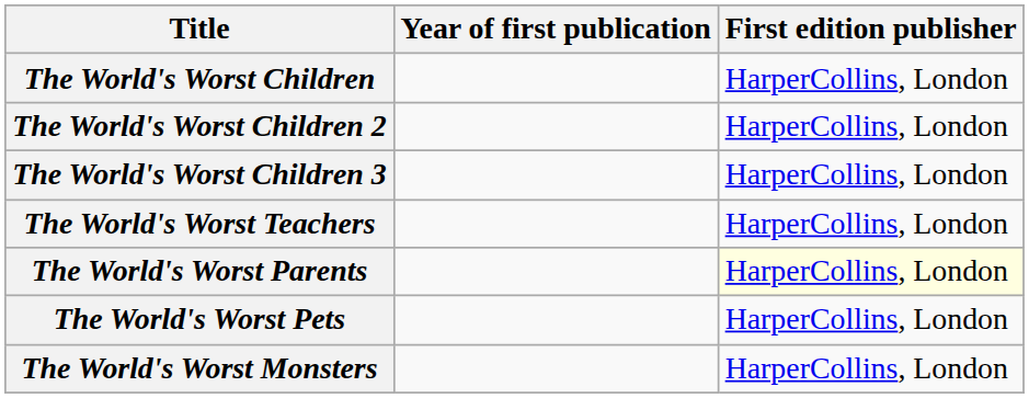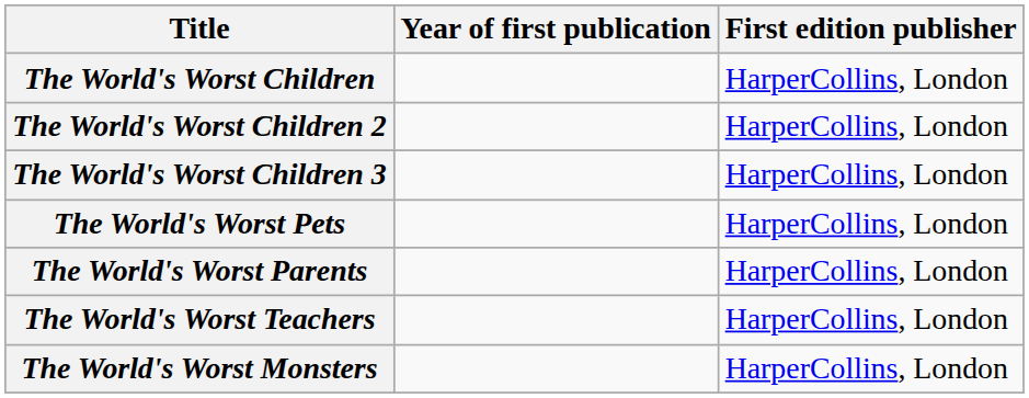 <table class="wikitable plainrowheaders sortable" style="margin-right: 0;">
 <tr>
 <th scope="col">Title</th>
 <th scope="col">Year of first publication</th>
 <th scope="col">First edition publisher</th>
 </tr>
 <tr>
 <th scope="row"><em>The World's Worst Children</em></th>
 <td></td>
 <td><a href='#'>HarperCollins</a>, London</td>
 </tr>
 <tr>
 <th scope="row"><em>The World's Worst Children 2</em></th>
 <td></td>
 <td><a href='#'>HarperCollins</a>, London</td>
 </tr>
 <tr>
 <th scope="row"><em>The World's Worst Children 3</em></th>
 <td></td>
 <td><a href='#'>HarperCollins</a>, London</td>
 </tr>
 <tr>
-<th scope="row"><em>The World's Worst Teachers</em></th>
+<th scope="row"><em>The World's Worst Pets</em></th>
 <td></td>
 <td><a href='#'>HarperCollins</a>, London</td>
 </tr>
 <tr>
 <th scope="row"><em>The World's Worst Parents</em></th>
 <td></td>
-<td style="background: lightyellow;"><a href='#'>HarperCollins</a>, London</td>
+<td><a href='#'>HarperCollins</a>, London</td>
 </tr>
 <tr>
-<th scope="row"><em>The World's Worst Pets</em></th>
+<th scope="row"><em>The World's Worst Teachers</em></th>
 <td></td>
 <td><a href='#'>HarperCollins</a>, London</td>
 </tr>
 <tr>
 <th scope="row"><em>The World's Worst Monsters</em></th>
 <td></td>
 <td><a href='#'>HarperCollins</a>, London</td>
 </tr>
 </table>
